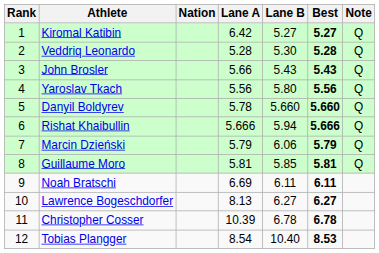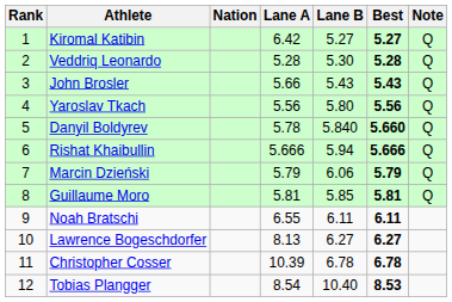 <table class="wikitable sortable" style="text-align:center">
 <tr>
 <th>Rank</th>
 <th>Athlete</th>
 <th>Nation</th>
 <th>Lane A</th>
 <th>Lane B</th>
 <th>Best</th>
 <th>Note</th>
 </tr>
 <tr bgcolor=ccffcc>
 <td>1</td>
 <td align=left><a href='#'>Kiromal Katibin</a></td>
 <td align=left></td>
 <td>6.42</td>
 <td>5.27</td>
 <td><strong>5.27</strong></td>
 <td>Q</td>
 </tr>
 <tr bgcolor=ccffcc>
 <td>2</td>
 <td align=left><a href='#'>Veddriq Leonardo</a></td>
 <td align=left></td>
 <td>5.28</td>
 <td>5.30</td>
 <td><strong>5.28</strong></td>
 <td>Q</td>
 </tr>
 <tr bgcolor=ccffcc>
 <td>3</td>
 <td align=left><a href='#'>John Brosler</a></td>
 <td align=left></td>
 <td>5.66</td>
 <td>5.43</td>
 <td><strong>5.43</strong></td>
 <td>Q</td>
 </tr>
 <tr bgcolor=ccffcc>
 <td>4</td>
 <td align=left><a href='#'>Yaroslav Tkach</a></td>
 <td align=left></td>
 <td>5.56</td>
 <td>5.80</td>
 <td><strong>5.56</strong></td>
 <td>Q</td>
 </tr>
 <tr bgcolor=ccffcc>
 <td>5</td>
 <td align=left><a href='#'>Danyil Boldyrev</a></td>
 <td align=left></td>
 <td>5.78</td>
-<td>5.660</td>
+<td>5.840</td>
 <td><strong>5.660</strong></td>
 <td>Q</td>
 </tr>
 <tr bgcolor=ccffcc>
 <td>6</td>
 <td align=left><a href='#'>Rishat Khaibullin</a></td>
 <td align=left></td>
 <td>5.666</td>
 <td>5.94</td>
 <td><strong>5.666</strong></td>
 <td>Q</td>
 </tr>
 <tr bgcolor=ccffcc>
 <td>7</td>
 <td align=left><a href='#'>Marcin Dzieński</a></td>
 <td align=left></td>
 <td>5.79</td>
 <td>6.06</td>
 <td><strong>5.79</strong></td>
 <td>Q</td>
 </tr>
 <tr bgcolor=ccffcc>
 <td>8</td>
 <td align=left><a href='#'>Guillaume Moro</a></td>
 <td align=left></td>
 <td>5.81</td>
 <td>5.85</td>
 <td><strong>5.81</strong></td>
 <td>Q</td>
 </tr>
 <tr>
 <td>9</td>
 <td align=left><a href='#'>Noah Bratschi</a></td>
 <td align=left></td>
-<td>6.69</td>
+<td>6.55</td>
 <td>6.11</td>
 <td><strong>6.11</strong></td>
 <td></td>
 </tr>
 <tr>
 <td>10</td>
 <td align=left><a href='#'>Lawrence Bogeschdorfer</a></td>
 <td align=left></td>
 <td>8.13</td>
 <td>6.27</td>
 <td><strong>6.27</strong></td>
 <td></td>
 </tr>
 <tr>
 <td>11</td>
 <td align=left><a href='#'>Christopher Cosser</a></td>
 <td align=left></td>
 <td>10.39</td>
 <td>6.78</td>
 <td><strong>6.78</strong></td>
 <td></td>
 </tr>
 <tr>
 <td>12</td>
 <td align=left><a href='#'>Tobias Plangger</a></td>
 <td align=left></td>
 <td>8.54</td>
 <td>10.40</td>
 <td><strong>8.53</strong></td>
 <td></td>
 </tr>
 </table>
